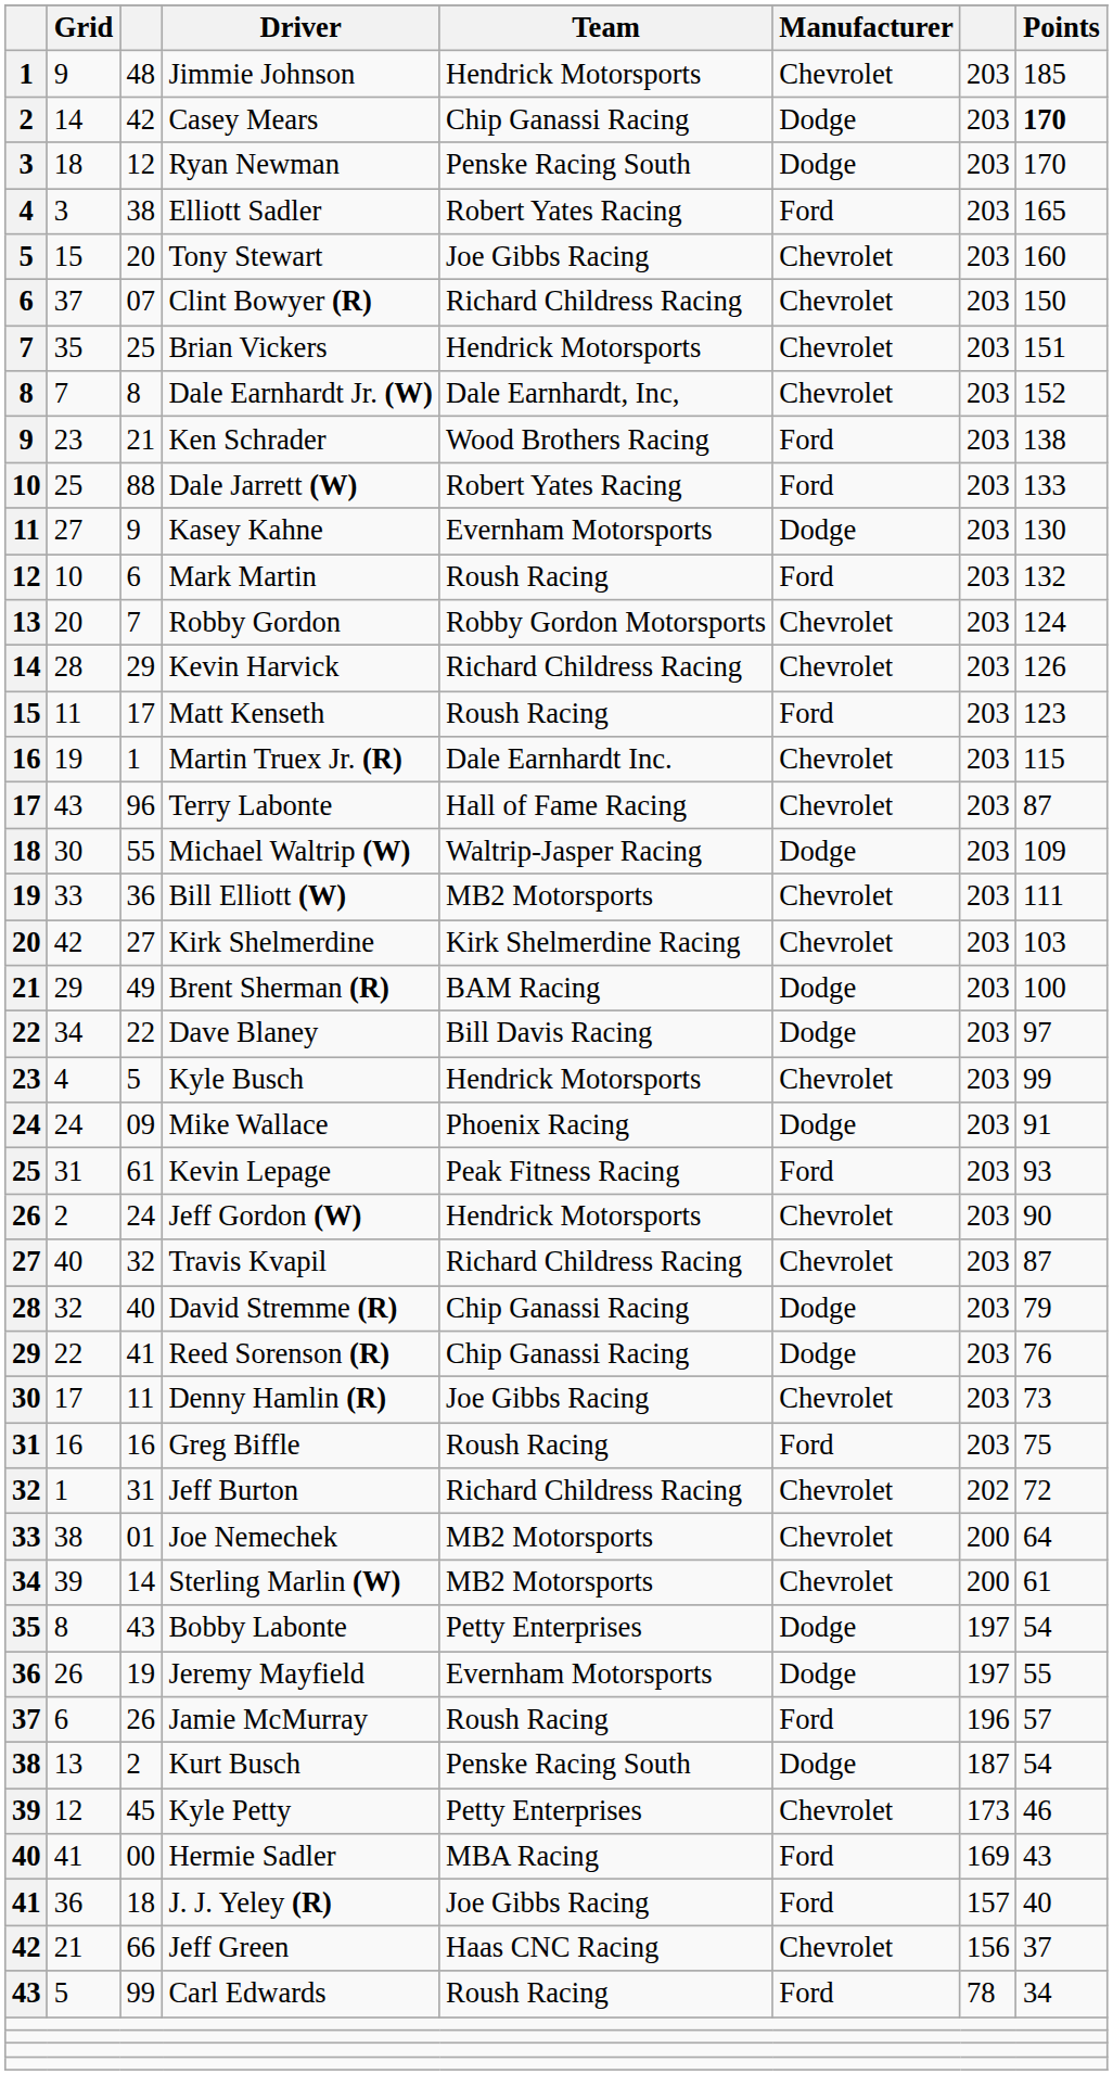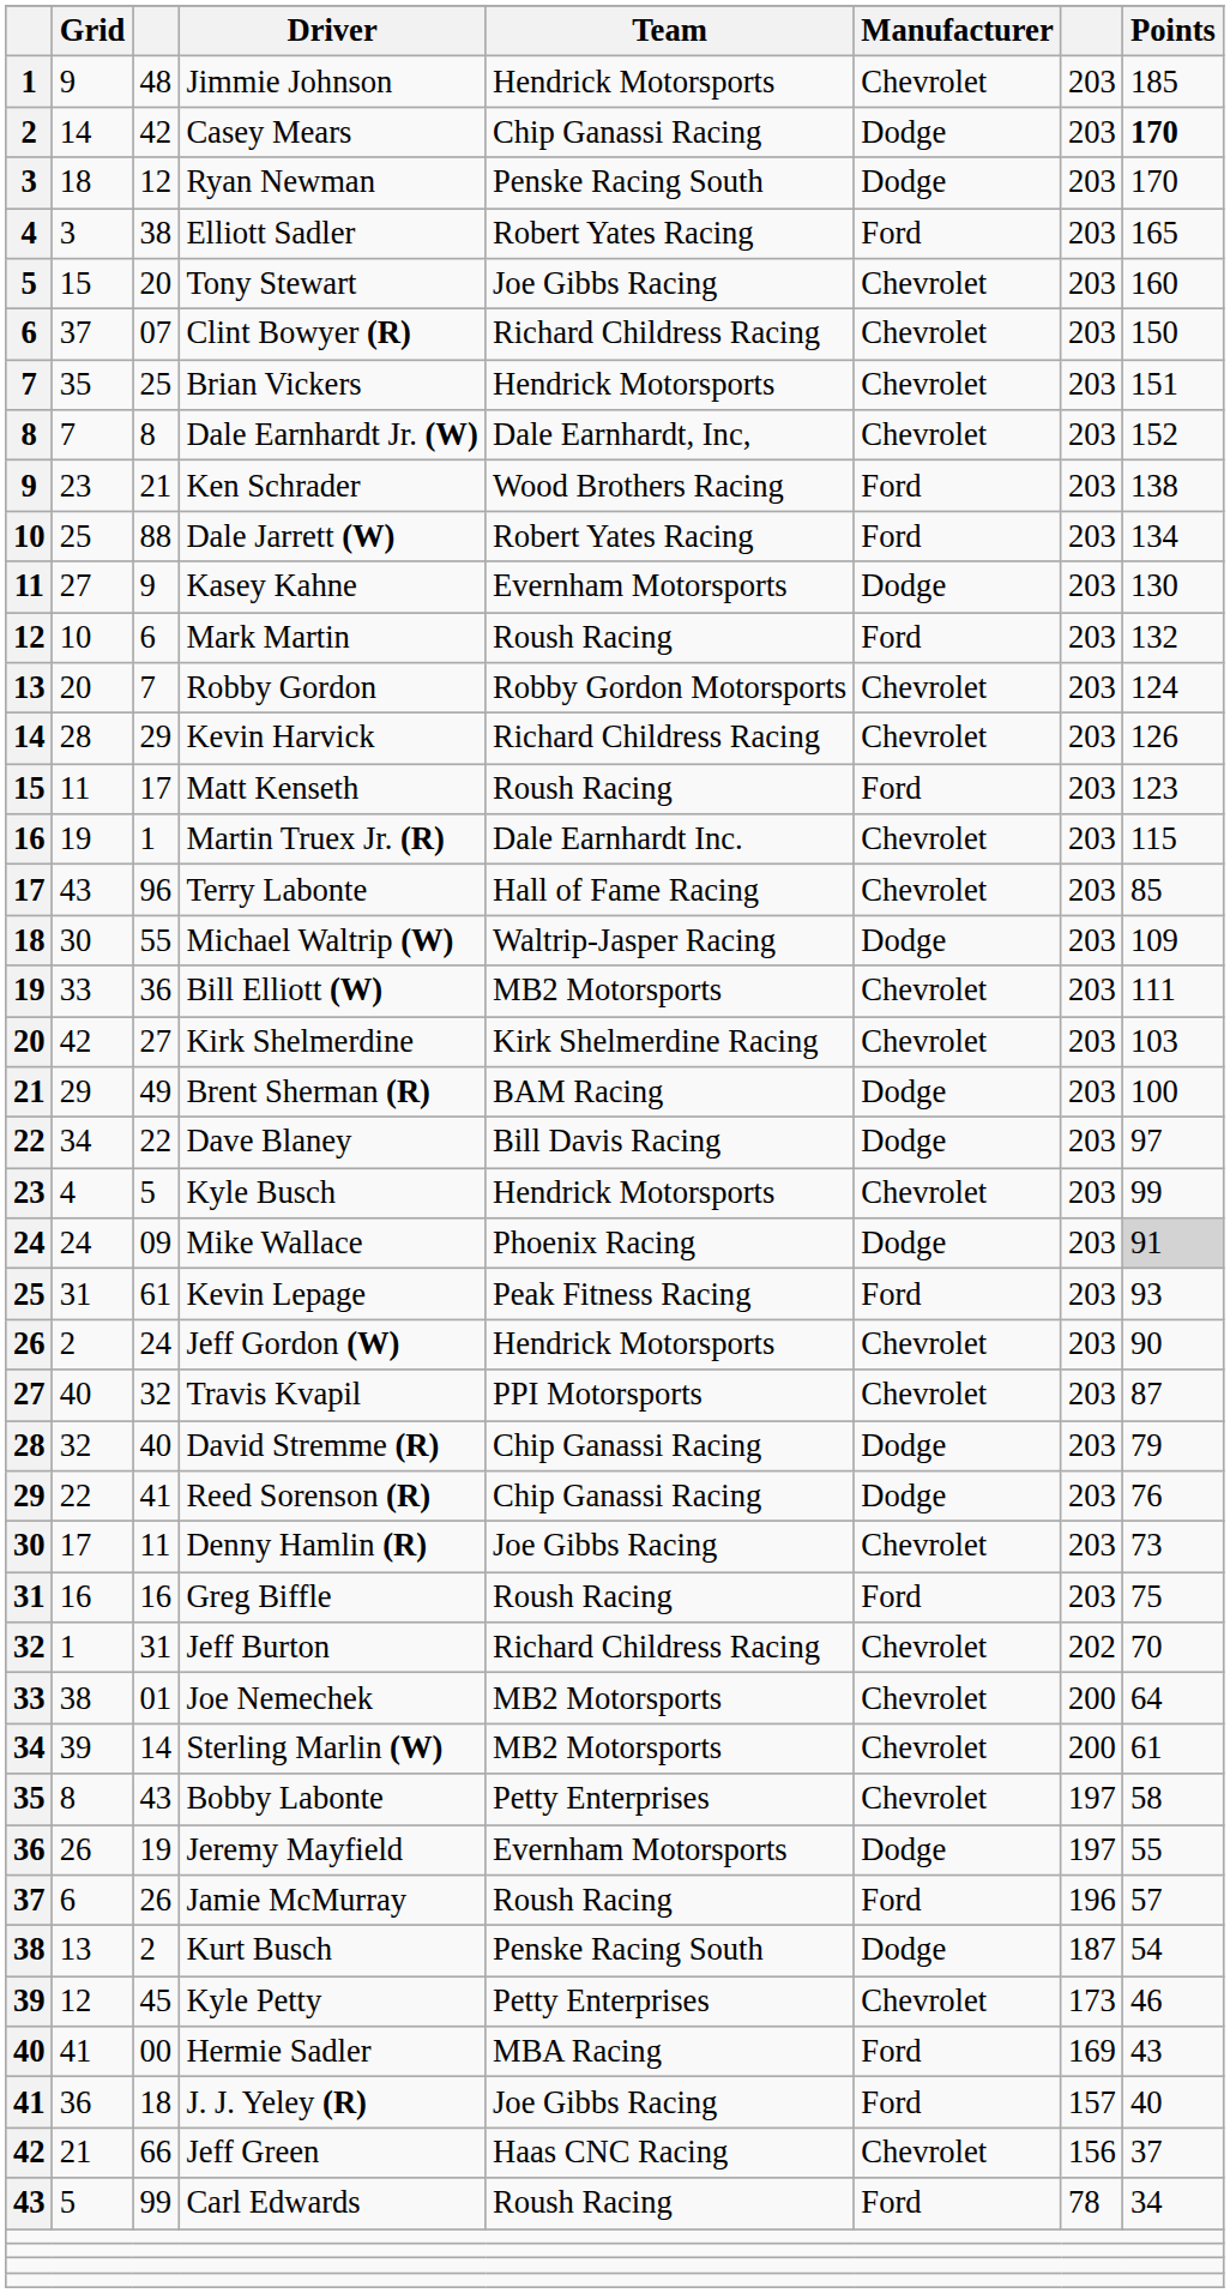 <table class="wikitable">
 <tr>
 </tr>
 <tr>
 <th scope="col"></th>
 <th scope="col">Grid</th>
 <th scope="col"></th>
 <th scope="col">Driver</th>
 <th scope="col">Team</th>
 <th scope="col">Manufacturer</th>
 <th scope="col"></th>
 <th scope="col">Points</th>
 </tr>
 <tr>
 <th scope="row">1</th>
 <td>9</td>
 <td>48</td>
 <td>Jimmie Johnson</td>
 <td>Hendrick Motorsports</td>
 <td>Chevrolet</td>
 <td>203</td>
 <td>185</td>
 </tr>
 <tr>
 <th scope="row">2</th>
 <td>14</td>
 <td>42</td>
 <td>Casey Mears</td>
 <td>Chip Ganassi Racing</td>
 <td>Dodge</td>
 <td>203</td>
 <td><strong>170</strong></td>
 </tr>
 <tr>
 <th scope="row">3</th>
 <td>18</td>
 <td>12</td>
 <td>Ryan Newman</td>
 <td>Penske Racing South</td>
 <td>Dodge</td>
 <td>203</td>
 <td>170</td>
 </tr>
 <tr>
 <th scope="row">4</th>
 <td>3</td>
 <td>38</td>
 <td>Elliott Sadler</td>
 <td>Robert Yates Racing</td>
 <td>Ford</td>
 <td>203</td>
 <td>165</td>
 </tr>
 <tr>
 <th scope="row">5</th>
 <td>15</td>
 <td>20</td>
 <td>Tony Stewart</td>
 <td>Joe Gibbs Racing</td>
 <td>Chevrolet</td>
 <td>203</td>
 <td>160</td>
 </tr>
 <tr>
 <th scope="row">6</th>
 <td>37</td>
 <td>07</td>
 <td>Clint Bowyer <strong>(R)</strong></td>
 <td>Richard Childress Racing</td>
 <td>Chevrolet</td>
 <td>203</td>
 <td>150</td>
 </tr>
 <tr>
 <th scope="row">7</th>
 <td>35</td>
 <td>25</td>
 <td>Brian Vickers</td>
 <td>Hendrick Motorsports</td>
 <td>Chevrolet</td>
 <td>203</td>
 <td>151</td>
 </tr>
 <tr>
 <th scope="row">8</th>
 <td>7</td>
 <td>8</td>
 <td>Dale Earnhardt Jr. <strong>(W)</strong></td>
 <td>Dale Earnhardt, Inc,</td>
 <td>Chevrolet</td>
 <td>203</td>
 <td>152</td>
 </tr>
 <tr>
 <th scope="row">9</th>
 <td>23</td>
 <td>21</td>
 <td>Ken Schrader</td>
 <td>Wood Brothers Racing</td>
 <td>Ford</td>
 <td>203</td>
 <td>138</td>
 </tr>
 <tr>
 <th scope="row">10</th>
 <td>25</td>
 <td>88</td>
 <td>Dale Jarrett <strong>(W)</strong></td>
 <td>Robert Yates Racing</td>
 <td>Ford</td>
 <td>203</td>
-<td>133</td>
+<td>134</td>
 </tr>
 <tr>
 <th scope="row">11</th>
 <td>27</td>
 <td>9</td>
 <td>Kasey Kahne</td>
 <td>Evernham Motorsports</td>
 <td>Dodge</td>
 <td>203</td>
 <td>130</td>
 </tr>
 <tr>
 <th scope="row">12</th>
 <td>10</td>
 <td>6</td>
 <td>Mark Martin</td>
 <td>Roush Racing</td>
 <td>Ford</td>
 <td>203</td>
 <td>132</td>
 </tr>
 <tr>
 <th scope="row">13</th>
 <td>20</td>
 <td>7</td>
 <td>Robby Gordon</td>
 <td>Robby Gordon Motorsports</td>
 <td>Chevrolet</td>
 <td>203</td>
 <td>124</td>
 </tr>
 <tr>
 <th scope="row">14</th>
 <td>28</td>
 <td>29</td>
 <td>Kevin Harvick</td>
 <td>Richard Childress Racing</td>
 <td>Chevrolet</td>
 <td>203</td>
 <td>126</td>
 </tr>
 <tr>
 <th scope="row">15</th>
 <td>11</td>
 <td>17</td>
 <td>Matt Kenseth</td>
 <td>Roush Racing</td>
 <td>Ford</td>
 <td>203</td>
 <td>123</td>
 </tr>
 <tr>
 <th scope="row">16</th>
 <td>19</td>
 <td>1</td>
 <td>Martin Truex Jr. <strong>(R)</strong></td>
 <td>Dale Earnhardt Inc.</td>
 <td>Chevrolet</td>
 <td>203</td>
 <td>115</td>
 </tr>
 <tr>
 <th scope="row">17</th>
 <td>43</td>
 <td>96</td>
 <td>Terry Labonte</td>
 <td>Hall of Fame Racing</td>
 <td>Chevrolet</td>
 <td>203</td>
-<td>87</td>
+<td>85</td>
 </tr>
 <tr>
 <th scope="row">18</th>
 <td>30</td>
 <td>55</td>
 <td>Michael Waltrip <strong>(W)</strong></td>
 <td>Waltrip-Jasper Racing</td>
 <td>Dodge</td>
 <td>203</td>
 <td>109</td>
 </tr>
 <tr>
 <th scope="row">19</th>
 <td>33</td>
 <td>36</td>
 <td>Bill Elliott <strong>(W)</strong></td>
 <td>MB2 Motorsports</td>
 <td>Chevrolet</td>
 <td>203</td>
 <td>111</td>
 </tr>
 <tr>
 <th scope="row">20</th>
 <td>42</td>
 <td>27</td>
 <td>Kirk Shelmerdine</td>
 <td>Kirk Shelmerdine Racing</td>
 <td>Chevrolet</td>
 <td>203</td>
 <td>103</td>
 </tr>
 <tr>
 <th scope="row">21</th>
 <td>29</td>
 <td>49</td>
 <td>Brent Sherman <strong>(R)</strong></td>
 <td>BAM Racing</td>
 <td>Dodge</td>
 <td>203</td>
 <td>100</td>
 </tr>
 <tr>
 <th scope="row">22</th>
 <td>34</td>
 <td>22</td>
 <td>Dave Blaney</td>
 <td>Bill Davis Racing</td>
 <td>Dodge</td>
 <td>203</td>
 <td>97</td>
 </tr>
 <tr>
 <th scope="row">23</th>
 <td>4</td>
 <td>5</td>
 <td>Kyle Busch</td>
 <td>Hendrick Motorsports</td>
 <td>Chevrolet</td>
 <td>203</td>
 <td>99</td>
 </tr>
 <tr>
 <th scope="row">24</th>
 <td>24</td>
 <td>09</td>
 <td>Mike Wallace</td>
 <td>Phoenix Racing</td>
 <td>Dodge</td>
 <td>203</td>
-<td>91</td>
+<td style="background: lightgrey;">91</td>
 </tr>
 <tr>
 <th scope="row">25</th>
 <td>31</td>
 <td>61</td>
 <td>Kevin Lepage</td>
 <td>Peak Fitness Racing</td>
 <td>Ford</td>
 <td>203</td>
 <td>93</td>
 </tr>
 <tr>
 <th scope="row">26</th>
 <td>2</td>
 <td>24</td>
 <td>Jeff Gordon <strong>(W)</strong></td>
 <td>Hendrick Motorsports</td>
 <td>Chevrolet</td>
 <td>203</td>
 <td>90</td>
 </tr>
 <tr>
 <th scope="row">27</th>
 <td>40</td>
 <td>32</td>
 <td>Travis Kvapil</td>
-<td>Richard Childress Racing</td>
+<td>PPI Motorsports</td>
 <td>Chevrolet</td>
 <td>203</td>
 <td>87</td>
 </tr>
 <tr>
 <th scope="row">28</th>
 <td>32</td>
 <td>40</td>
 <td>David Stremme <strong>(R)</strong></td>
 <td>Chip Ganassi Racing</td>
 <td>Dodge</td>
 <td>203</td>
 <td>79</td>
 </tr>
 <tr>
 <th scope="row">29</th>
 <td>22</td>
 <td>41</td>
 <td>Reed Sorenson <strong>(R)</strong></td>
 <td>Chip Ganassi Racing</td>
 <td>Dodge</td>
 <td>203</td>
 <td>76</td>
 </tr>
 <tr>
 <th scope="row">30</th>
 <td>17</td>
 <td>11</td>
 <td>Denny Hamlin <strong>(R)</strong></td>
 <td>Joe Gibbs Racing</td>
 <td>Chevrolet</td>
 <td>203</td>
 <td>73</td>
 </tr>
 <tr>
 <th scope="row">31</th>
 <td>16</td>
 <td>16</td>
 <td>Greg Biffle</td>
 <td>Roush Racing</td>
 <td>Ford</td>
 <td>203</td>
 <td>75</td>
 </tr>
 <tr>
 <th scope="row">32</th>
 <td>1</td>
 <td>31</td>
 <td>Jeff Burton</td>
 <td>Richard Childress Racing</td>
 <td>Chevrolet</td>
 <td>202</td>
-<td>72</td>
+<td>70</td>
 </tr>
 <tr>
 <th scope="row">33</th>
 <td>38</td>
 <td>01</td>
 <td>Joe Nemechek</td>
 <td>MB2 Motorsports</td>
 <td>Chevrolet</td>
 <td>200</td>
 <td>64</td>
 </tr>
 <tr>
 <th scope="row">34</th>
 <td>39</td>
 <td>14</td>
 <td>Sterling Marlin <strong>(W)</strong></td>
 <td>MB2 Motorsports</td>
 <td>Chevrolet</td>
 <td>200</td>
 <td>61</td>
 </tr>
 <tr>
 <th scope="row">35</th>
 <td>8</td>
 <td>43</td>
 <td>Bobby Labonte</td>
 <td>Petty Enterprises</td>
-<td>Dodge</td>
+<td>Chevrolet</td>
 <td>197</td>
-<td>54</td>
+<td>58</td>
 </tr>
 <tr>
 <th scope="row">36</th>
 <td>26</td>
 <td>19</td>
 <td>Jeremy Mayfield</td>
 <td>Evernham Motorsports</td>
 <td>Dodge</td>
 <td>197</td>
 <td>55</td>
 </tr>
 <tr>
 <th scope="row">37</th>
 <td>6</td>
 <td>26</td>
 <td>Jamie McMurray</td>
 <td>Roush Racing</td>
 <td>Ford</td>
 <td>196</td>
 <td>57</td>
 </tr>
 <tr>
 <th scope="row">38</th>
 <td>13</td>
 <td>2</td>
 <td>Kurt Busch</td>
 <td>Penske Racing South</td>
 <td>Dodge</td>
 <td>187</td>
 <td>54</td>
 </tr>
 <tr>
 <th scope="row">39</th>
 <td>12</td>
 <td>45</td>
 <td>Kyle Petty</td>
 <td>Petty Enterprises</td>
 <td>Chevrolet</td>
 <td>173</td>
 <td>46</td>
 </tr>
 <tr>
 <th scope="row">40</th>
 <td>41</td>
 <td>00</td>
 <td>Hermie Sadler</td>
 <td>MBA Racing</td>
 <td>Ford</td>
 <td>169</td>
 <td>43</td>
 </tr>
 <tr>
 <th scope="row">41</th>
 <td>36</td>
 <td>18</td>
 <td>J. J. Yeley <strong>(R)</strong></td>
 <td>Joe Gibbs Racing</td>
 <td>Ford</td>
 <td>157</td>
 <td>40</td>
 </tr>
 <tr>
 <th scope="row">42</th>
 <td>21</td>
 <td>66</td>
 <td>Jeff Green</td>
 <td>Haas CNC Racing</td>
 <td>Chevrolet</td>
 <td>156</td>
 <td>37</td>
 </tr>
 <tr>
 <th scope="row">43</th>
 <td>5</td>
 <td>99</td>
 <td>Carl Edwards</td>
 <td>Roush Racing</td>
 <td>Ford</td>
 <td>78</td>
 <td>34</td>
 </tr>
 <tr class="sortbottom">
 <td colspan="9"></td>
 </tr>
 <tr class="sortbottom">
 <td colspan="9"></td>
 </tr>
 <tr class="sortbottom">
 <td colspan="9"></td>
 </tr>
 <tr class="sortbottom">
 <td colspan="9"></td>
 </tr>
 </table>
